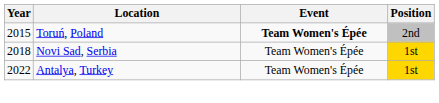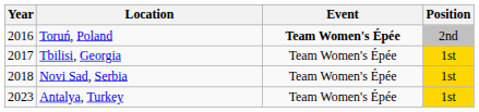 <table class="wikitable" style="text-align:center;">
 <tr>
 <th>Year</th>
 <th style="width:17em">Location</th>
 <th style="width:12em">Event</th>
 <th>Position</th>
 </tr>
 <tr>
-<td>2015</td>
+<td>2016</td>
 <td rowspan="1" align="left"> <a href='#'>Toruń</a>, <a href='#'>Poland</a></td>
 <td><strong>Team Women's Épée</strong></td>
 <td bgcolor="silver">2nd</td>
+</tr>
+<tr>
+<td>2017</td>
+<td rowspan="1" align="left"> <a href='#'>Tbilisi</a>, <a href='#'>Georgia</a></td>
+<td>Team Women's Épée</td>
+<td bgcolor="gold">1st</td>
 </tr>
 <tr>
 <td>2018</td>
 <td rowspan="1" align="left"> <a href='#'>Novi Sad</a>, <a href='#'>Serbia</a></td>
 <td>Team Women's Épée</td>
 <td bgcolor="gold">1st</td>
 </tr>
 <tr>
-<td>2022</td>
+<td>2023</td>
 <td rowspan="1" align="left"> <a href='#'>Antalya</a>, <a href='#'>Turkey</a></td>
 <td>Team Women's Épée</td>
 <td bgcolor="gold">1st</td>
 </tr>
 </table>
